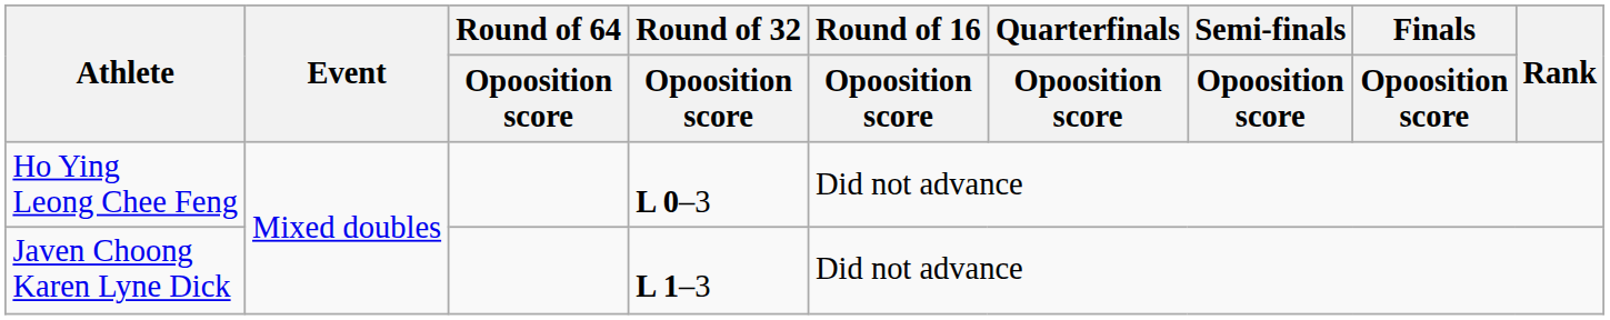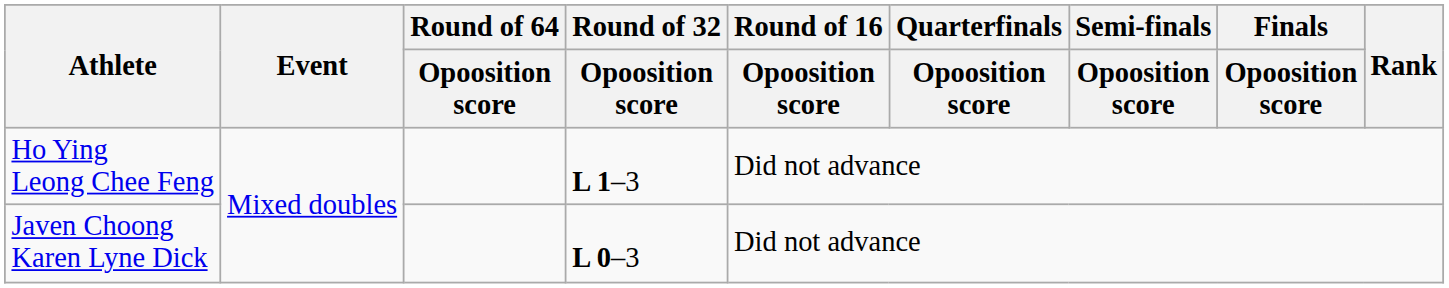 <table class="wikitable">
 <tr>
 <th rowspan="2">Athlete</th>
 <th rowspan="2">Event</th>
 <th>Round of 64</th>
 <th>Round of 32</th>
 <th>Round of 16</th>
 <th>Quarterfinals</th>
 <th>Semi-finals</th>
 <th>Finals</th>
 <th rowspan="2">Rank</th>
 </tr>
 <tr>
 <th>Opoosition<br> score</th>
 <th>Opoosition<br> score</th>
 <th>Opoosition<br> score</th>
 <th>Opoosition<br> score</th>
 <th>Opoosition<br> score</th>
 <th>Opoosition<br> score</th>
 </tr>
 <tr>
 <td><a href='#'>Ho Ying</a><br><a href='#'>Leong Chee Feng</a></td>
 <td rowspan="2"><a href='#'>Mixed doubles</a></td>
 <td></td>
-<td><br><strong>L 0</strong>–3</td>
+<td><br><strong>L 1</strong>–3</td>
 <td colspan="5">Did not advance</td>
 </tr>
 <tr>
 <td><a href='#'>Javen Choong</a><br><a href='#'>Karen Lyne Dick</a></td>
 <td></td>
-<td><br><strong>L 1</strong>–3</td>
+<td><br><strong>L 0</strong>–3</td>
 <td colspan="5">Did not advance</td>
 </tr>
 </table>
